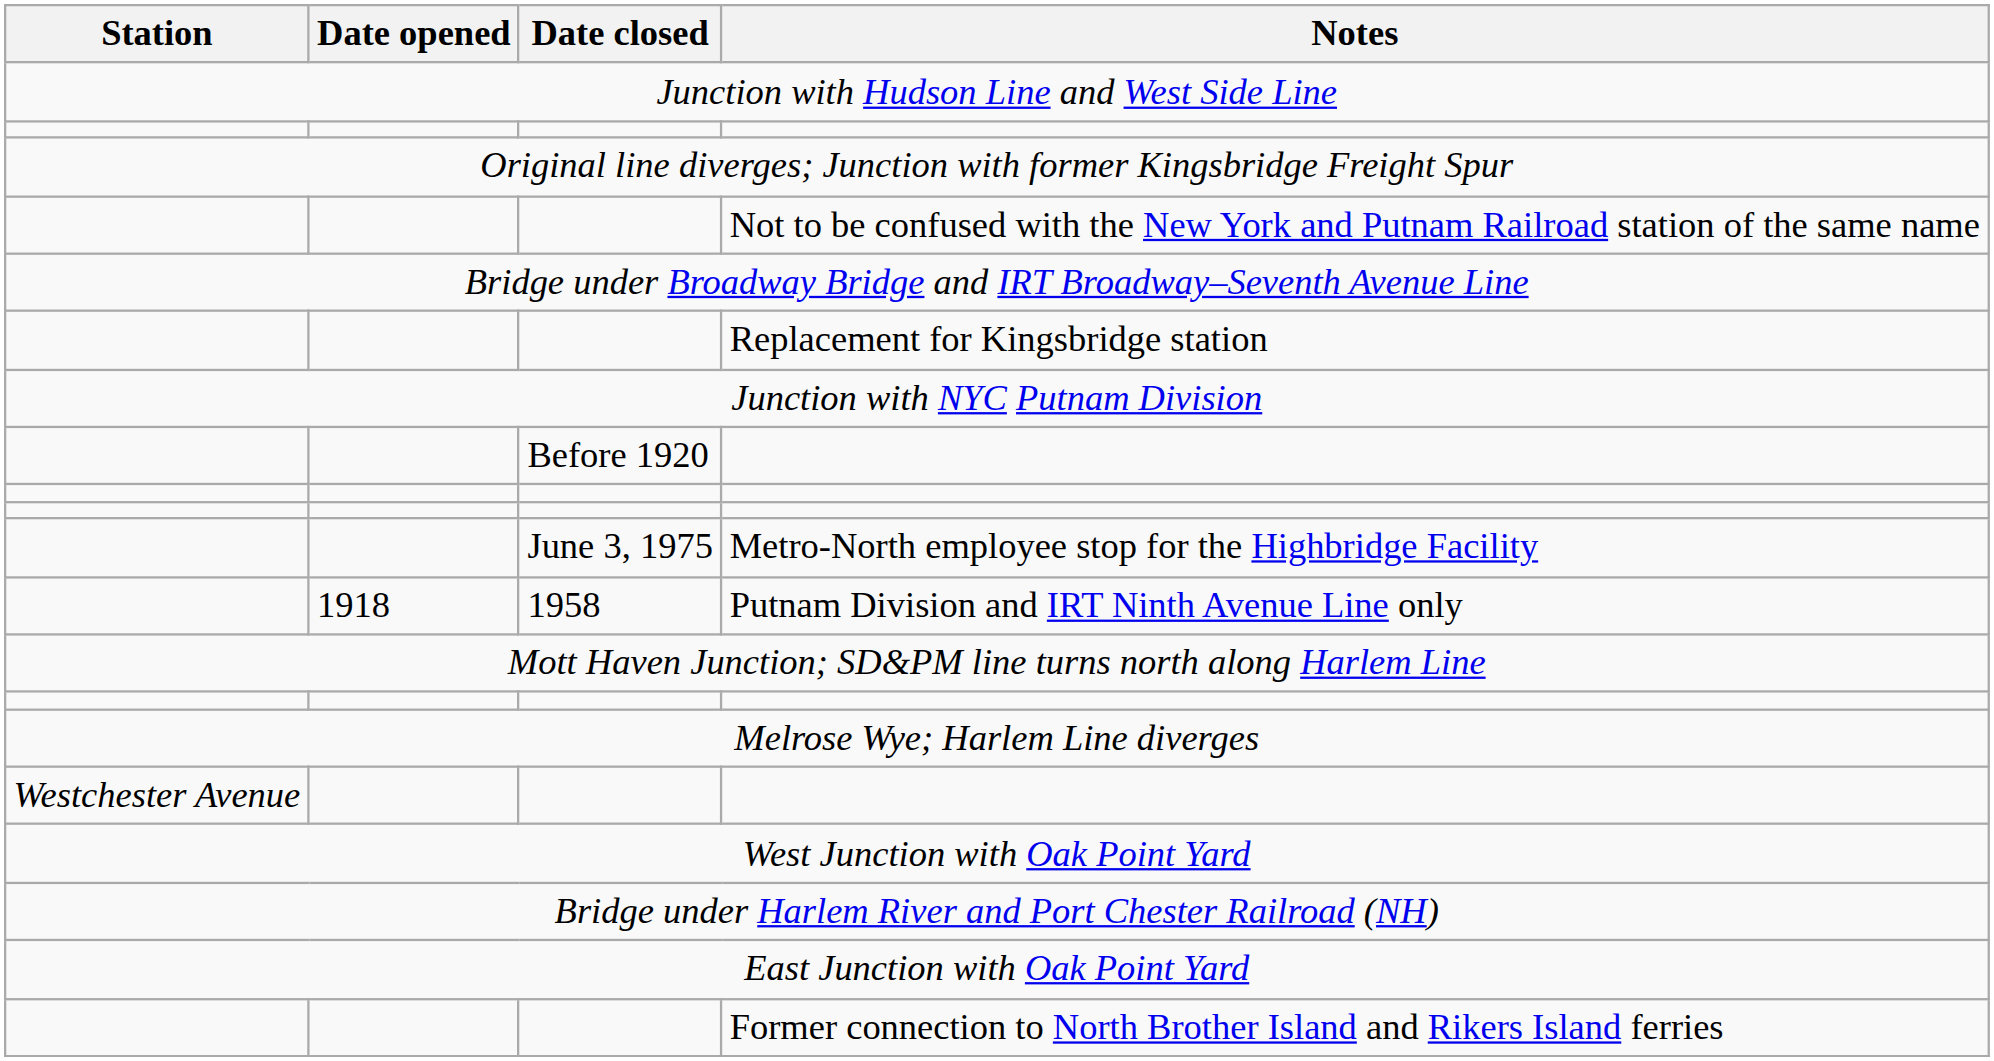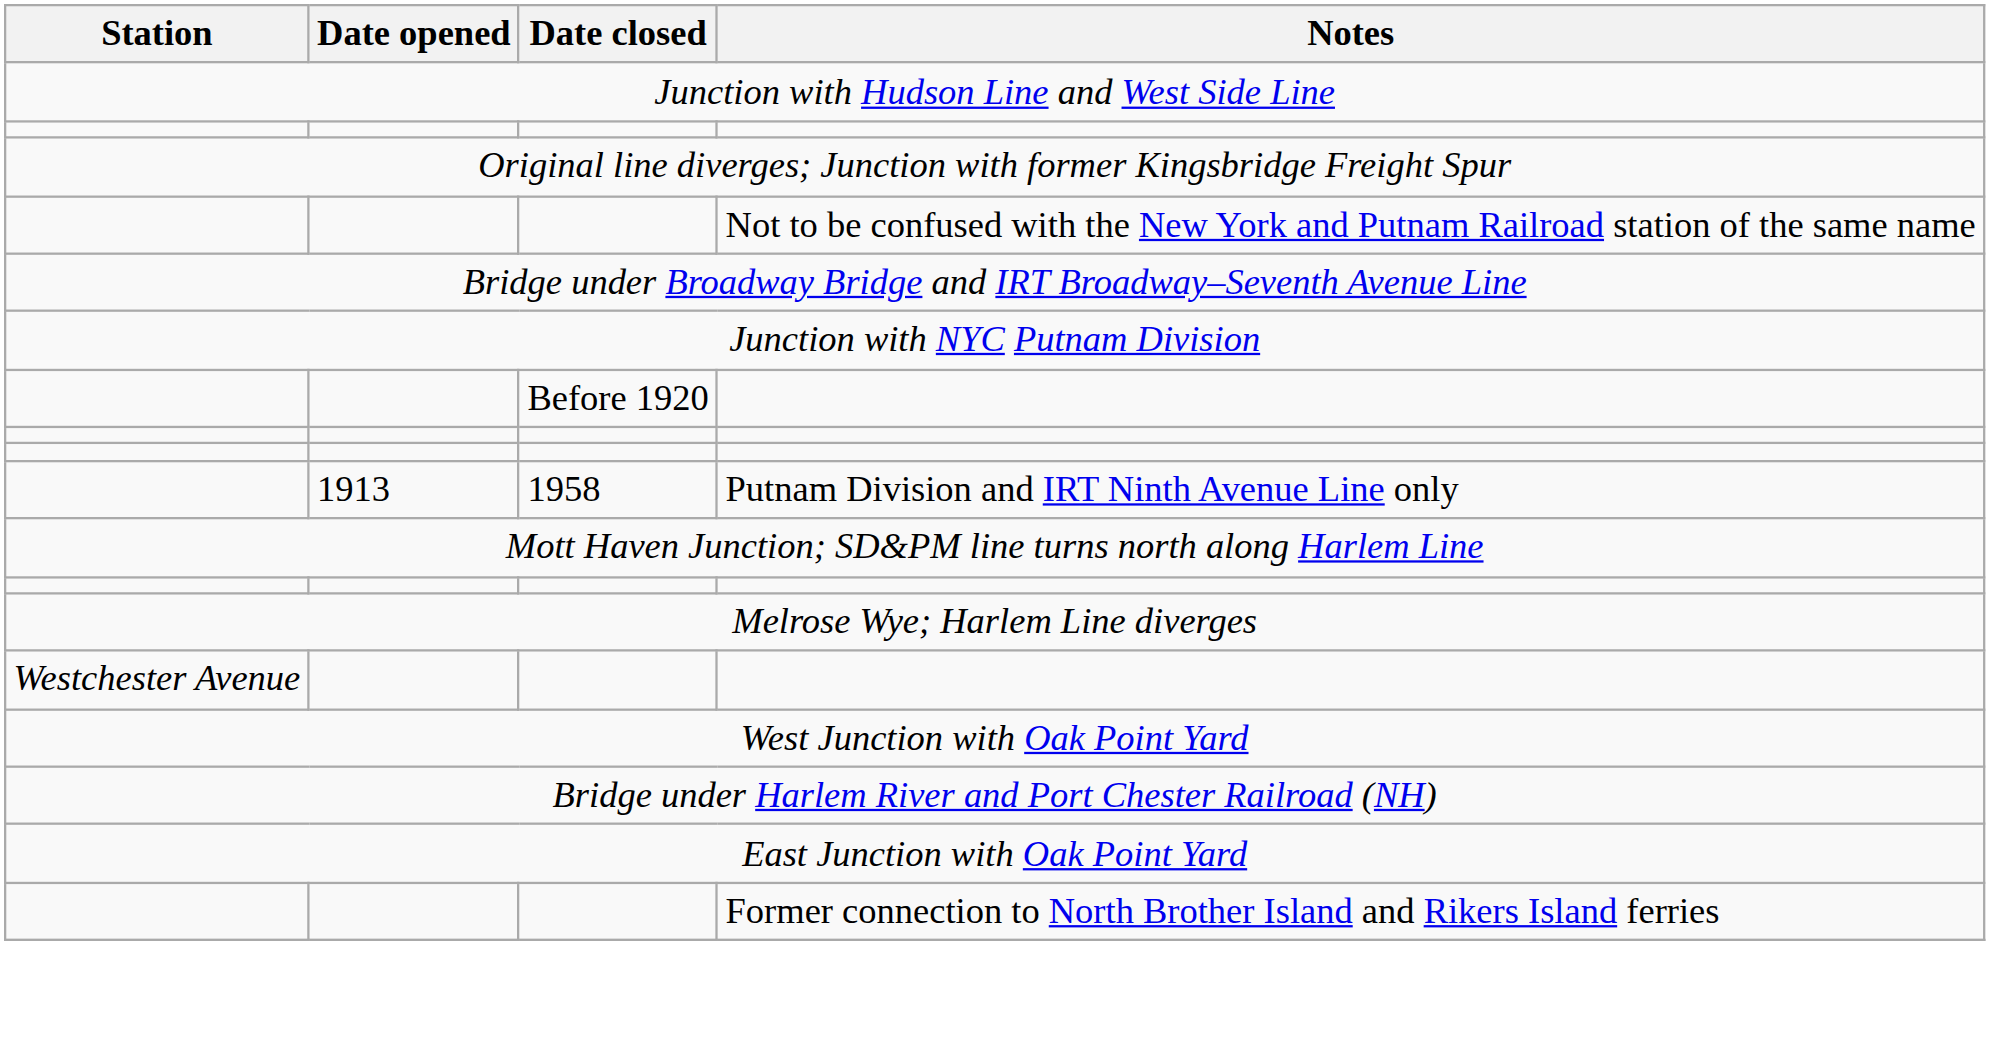 <table class="wikitable">
 <tr>
 <th>Station</th>
 <th>Date opened</th>
 <th>Date closed</th>
 <th>Notes</th>
 </tr>
 <tr>
 <td colspan=4 align="center"><em>Junction with <a href='#'>Hudson Line</a> and <a href='#'>West Side Line</a></em></td>
 </tr>
 <tr>
 <td></td>
 <td></td>
 <td></td>
 <td></td>
 </tr>
 <tr>
 <td colspan=4 align="center"><em>Original line diverges; Junction with former Kingsbridge Freight Spur</em></td>
 </tr>
 <tr>
 <td><em></em></td>
 <td></td>
 <td></td>
 <td>Not to be confused with the <a href='#'>New York and Putnam Railroad</a> station of the same name</td>
 </tr>
 <tr>
 <td colspan=4 align="center"><em>Bridge under <a href='#'>Broadway Bridge</a> and <a href='#'>IRT Broadway–Seventh Avenue Line</a></em></td>
 </tr>
 <tr>
-<td></td>
-<td></td>
-<td></td>
-<td>Replacement for Kingsbridge station</td>
-</tr>
-<tr>
 <td colspan=4 align="center"><em>Junction with <a href='#'>NYC</a> <a href='#'>Putnam Division</a></em></td>
 </tr>
 <tr>
 <td><em></em></td>
 <td></td>
 <td>Before 1920</td>
 <td></td>
 </tr>
 <tr>
 <td></td>
 <td></td>
 <td></td>
 <td></td>
 </tr>
 <tr>
 <td></td>
 <td></td>
 <td></td>
 <td></td>
 </tr>
 <tr>
-<td></td>
-<td></td>
-<td>June 3, 1975</td>
-<td>Metro-North employee stop for the <a href='#'>Highbridge Facility</a></td>
-</tr>
-<tr>
 <td><em></em></td>
-<td>1918</td>
+<td>1913</td>
 <td>1958</td>
 <td>Putnam Division and <a href='#'>IRT Ninth Avenue Line</a> only</td>
 </tr>
 <tr>
 <td colspan=4 align="center"><em>Mott Haven Junction; SD&PM line turns north along <a href='#'>Harlem Line</a></em></td>
 </tr>
 <tr>
 <td></td>
 <td></td>
 <td></td>
 <td></td>
 </tr>
 <tr>
 <td colspan=4 align="center"><em>Melrose Wye; Harlem Line diverges</em></td>
 </tr>
 <tr>
 <td><em>Westchester Avenue</em></td>
 <td></td>
 <td></td>
 <td></td>
 </tr>
 <tr>
 <td colspan=4 align="center"><em>West Junction with <a href='#'>Oak Point Yard</a></em></td>
 </tr>
 <tr>
 <td colspan=4 align="center"><em>Bridge under <a href='#'>Harlem River and Port Chester Railroad</a> (<a href='#'>NH</a>)</em></td>
 </tr>
 <tr>
 <td colspan=4 align="center"><em>East Junction with <a href='#'>Oak Point Yard</a></em></td>
 </tr>
 <tr>
 <td><em></em></td>
 <td></td>
 <td></td>
 <td>Former connection to <a href='#'>North Brother Island</a> and <a href='#'>Rikers Island</a> ferries</td>
 </tr>
 <tr>
 </tr>
 </table>
